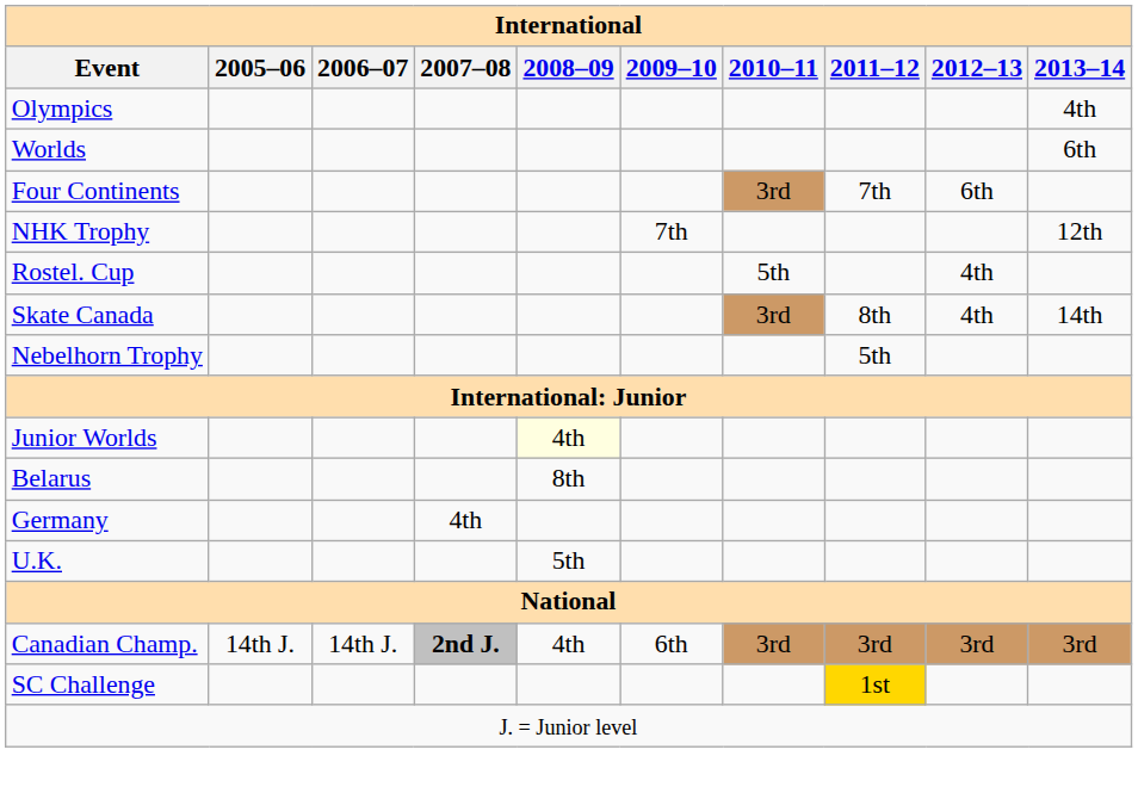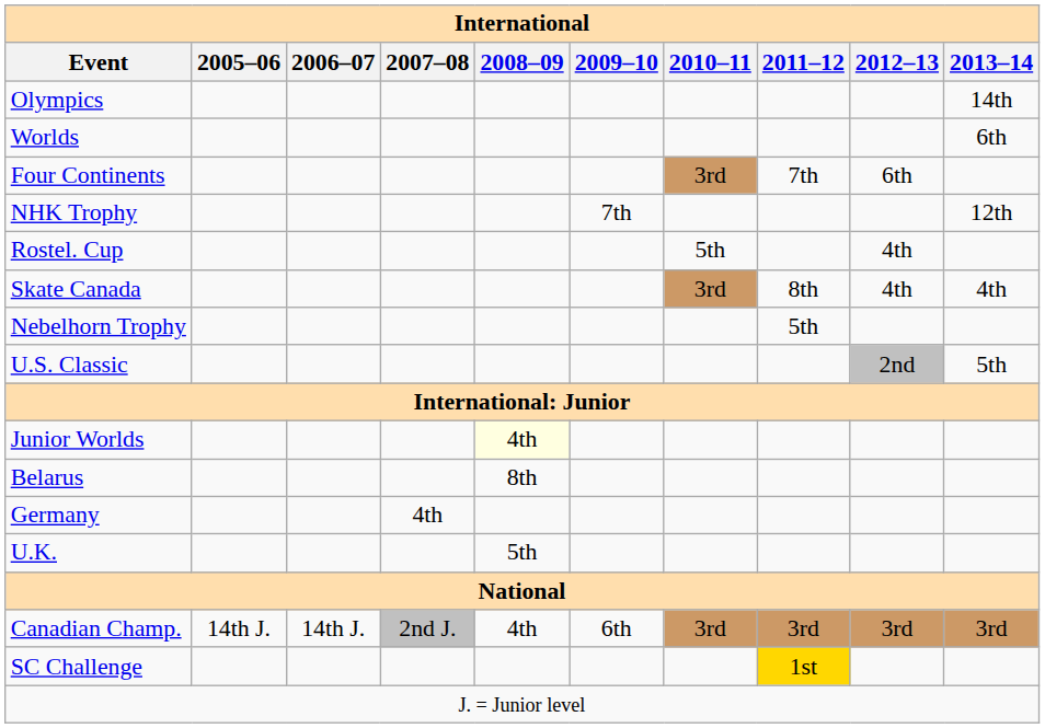 <table class="wikitable" style="text-align:center">
 <tr>
 <th style="background-color: #ffdead; " colspan=10 align=center><strong>International</strong></th>
 </tr>
 <tr>
 <th>Event</th>
 <th>2005–06</th>
 <th>2006–07</th>
 <th>2007–08</th>
 <th><a href='#'>2008–09</a></th>
 <th><a href='#'>2009–10</a></th>
 <th><a href='#'>2010–11</a></th>
 <th><a href='#'>2011–12</a></th>
 <th><a href='#'>2012–13</a></th>
 <th><a href='#'>2013–14</a></th>
 </tr>
 <tr>
 <td align=left><a href='#'>Olympics</a></td>
 <td></td>
 <td></td>
 <td></td>
 <td></td>
 <td></td>
 <td></td>
 <td></td>
 <td></td>
-<td>4th</td>
+<td>14th</td>
 </tr>
 <tr>
 <td align=left><a href='#'>Worlds</a></td>
 <td></td>
 <td></td>
 <td></td>
 <td></td>
 <td></td>
 <td></td>
 <td></td>
 <td></td>
 <td>6th</td>
 </tr>
 <tr>
 <td align=left><a href='#'>Four Continents</a></td>
 <td></td>
 <td></td>
 <td></td>
 <td></td>
 <td></td>
 <td bgcolor=cc9966>3rd</td>
 <td>7th</td>
 <td>6th</td>
 <td></td>
 </tr>
 <tr>
 <td align=left> <a href='#'>NHK Trophy</a></td>
 <td></td>
 <td></td>
 <td></td>
 <td></td>
 <td>7th</td>
 <td></td>
 <td></td>
 <td></td>
 <td>12th</td>
 </tr>
 <tr>
 <td align=left> <a href='#'>Rostel. Cup</a></td>
 <td></td>
 <td></td>
 <td></td>
 <td></td>
 <td></td>
 <td>5th</td>
 <td></td>
 <td>4th</td>
 <td></td>
 </tr>
 <tr>
 <td align=left> <a href='#'>Skate Canada</a></td>
 <td></td>
 <td></td>
 <td></td>
 <td></td>
 <td></td>
 <td bgcolor=cc9966>3rd</td>
 <td>8th</td>
 <td>4th</td>
-<td>14th</td>
+<td>4th</td>
 </tr>
 <tr>
 <td align=left><a href='#'>Nebelhorn Trophy</a></td>
 <td></td>
 <td></td>
 <td></td>
 <td></td>
 <td></td>
 <td></td>
 <td>5th</td>
 <td></td>
 <td></td>
+</tr>
+<tr>
+<td align=left><a href='#'>U.S. Classic</a></td>
+<td></td>
+<td></td>
+<td></td>
+<td></td>
+<td></td>
+<td></td>
+<td></td>
+<td bgcolor=silver>2nd</td>
+<td>5th</td>
 </tr>
 <tr>
 <th style="background-color: #ffdead; " colspan=10 align=center><strong>International: Junior</strong></th>
 </tr>
 <tr>
 <td align=left><a href='#'>Junior Worlds</a></td>
 <td></td>
 <td></td>
 <td></td>
 <td style="background: lightyellow;">4th</td>
 <td></td>
 <td></td>
 <td></td>
 <td></td>
 <td></td>
 </tr>
 <tr>
 <td align=left> <a href='#'>Belarus</a></td>
 <td></td>
 <td></td>
 <td></td>
 <td>8th</td>
 <td></td>
 <td></td>
 <td></td>
 <td></td>
 <td></td>
 </tr>
 <tr>
 <td align=left> <a href='#'>Germany</a></td>
 <td></td>
 <td></td>
 <td>4th</td>
 <td></td>
 <td></td>
 <td></td>
 <td></td>
 <td></td>
 <td></td>
 </tr>
 <tr>
 <td align=left> <a href='#'>U.K.</a></td>
 <td></td>
 <td></td>
 <td></td>
 <td>5th</td>
 <td></td>
 <td></td>
 <td></td>
 <td></td>
 <td></td>
 </tr>
 <tr>
 <th style="background-color: #ffdead; " colspan=10 align=center><strong>National</strong></th>
 </tr>
 <tr>
 <td align=left><a href='#'>Canadian Champ.</a></td>
 <td>14th J.</td>
 <td>14th J.</td>
-<td bgcolor=silver><strong>2nd J.</strong></td>
+<td bgcolor=silver>2nd J.</td>
 <td>4th</td>
 <td>6th</td>
 <td bgcolor=cc9966>3rd</td>
 <td bgcolor=cc9966>3rd</td>
 <td bgcolor=cc9966>3rd</td>
 <td bgcolor=cc9966>3rd</td>
 </tr>
 <tr>
 <td align=left><a href='#'>SC Challenge</a></td>
 <td></td>
 <td></td>
 <td></td>
 <td></td>
 <td></td>
 <td></td>
 <td bgcolor=gold>1st</td>
 <td></td>
 <td></td>
 </tr>
 <tr>
 <td colspan=10 align=center><small> J. = Junior level </small></td>
 </tr>
 </table>
